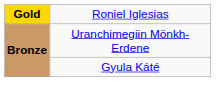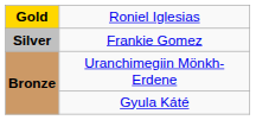 <table class="wikitable" style=" text-align:center; font-size:110%;" width="35%">
 <tr>
 <td bgcolor="gold"><strong>Gold</strong></td>
 <td><a href='#'>Roniel Iglesias</a> <br><em></em></td>
+</tr>
+<tr>
+<td bgcolor="silver"><strong>Silver</strong></td>
+<td><a href='#'>Frankie Gomez</a><br></td>
 </tr>
 <tr>
 <td rowspan="2" bgcolor="#cc9966"><strong>Bronze</strong></td>
 <td><a href='#'>Uranchimegiin Mönkh-Erdene</a> <br><em></em></td>
 </tr>
 <tr>
 <td><a href='#'>Gyula Káté</a> <br><em></em></td>
 </tr>
 </table>
